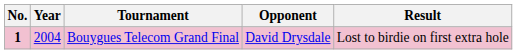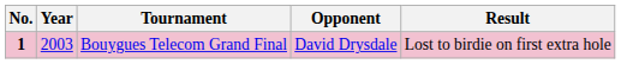 <table class="wikitable" style="font-size:95%;">
 <tr>
 <th>No.</th>
 <th>Year</th>
 <th>Tournament</th>
 <th>Opponent</th>
 <th>Result</th>
 </tr>
 <tr style="background:#F2C1D1;">
 <td align=center><strong>1</strong></td>
-<td><a href='#'>2004</a></td>
+<td><a href='#'>2003</a></td>
 <td><a href='#'>Bouygues Telecom Grand Final</a></td>
 <td> <a href='#'>David Drysdale</a></td>
 <td>Lost to birdie on first extra hole</td>
 </tr>
 </table>
